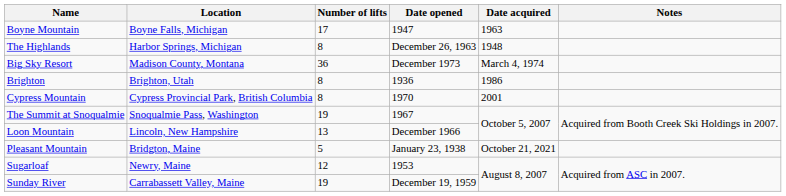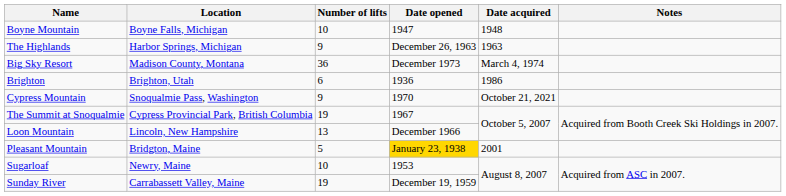 <table class="wikitable sortable">
 <tr>
 <th>Name</th>
 <th>Location</th>
 <th>Number of lifts</th>
 <th>Date opened</th>
 <th>Date acquired</th>
 <th>Notes</th>
 </tr>
 <tr>
 <td><a href='#'>Boyne Mountain</a></td>
 <td><a href='#'>Boyne Falls, Michigan</a></td>
-<td>17</td>
+<td>10</td>
 <td>1947</td>
-<td>1963</td>
+<td>1948</td>
 <td></td>
 </tr>
 <tr>
 <td><a href='#'>The Highlands</a></td>
 <td><a href='#'>Harbor Springs, Michigan</a></td>
-<td>8</td>
+<td>9</td>
 <td>December 26, 1963</td>
-<td>1948</td>
+<td>1963</td>
 <td></td>
 </tr>
 <tr>
 <td><a href='#'>Big Sky Resort</a></td>
 <td><a href='#'>Madison County, Montana</a></td>
 <td>36</td>
 <td>December 1973</td>
 <td>March 4, 1974</td>
 <td></td>
 </tr>
 <tr>
 <td><a href='#'>Brighton</a></td>
 <td><a href='#'>Brighton, Utah</a></td>
-<td>8</td>
+<td>6</td>
 <td>1936</td>
 <td>1986</td>
 <td></td>
 </tr>
 <tr>
 <td><a href='#'>Cypress Mountain</a></td>
-<td><a href='#'>Cypress Provincial Park</a>, <a href='#'>British Columbia</a></td>
-<td>8</td>
+<td><a href='#'>Snoqualmie Pass</a>, <a href='#'>Washington</a></td>
+<td>9</td>
 <td>1970</td>
-<td>2001</td>
+<td>October 21, 2021</td>
 <td></td>
 </tr>
 <tr>
 <td><a href='#'>The Summit at Snoqualmie</a></td>
-<td><a href='#'>Snoqualmie Pass</a>, <a href='#'>Washington</a></td>
+<td><a href='#'>Cypress Provincial Park</a>, <a href='#'>British Columbia</a></td>
 <td>19</td>
 <td>1967</td>
 <td rowspan="2">October 5, 2007</td>
 <td rowspan="2">Acquired from Booth Creek Ski Holdings in 2007.</td>
 </tr>
 <tr>
 <td><a href='#'>Loon Mountain</a></td>
 <td><a href='#'>Lincoln, New Hampshire</a></td>
 <td>13</td>
 <td>December 1966</td>
 </tr>
 <tr>
 <td><a href='#'>Pleasant Mountain</a></td>
 <td><a href='#'>Bridgton, Maine</a></td>
 <td>5</td>
-<td>January 23, 1938</td>
-<td>October 21, 2021</td>
+<td style="background: gold;">January 23, 1938</td>
+<td>2001</td>
 <td></td>
 </tr>
 <tr>
 <td><a href='#'>Sugarloaf</a></td>
 <td><a href='#'>Newry, Maine</a></td>
-<td>12</td>
+<td>10</td>
 <td>1953</td>
 <td rowspan="2">August 8, 2007</td>
 <td rowspan="2">Acquired from <a href='#'>ASC</a> in 2007.</td>
 </tr>
 <tr>
 <td><a href='#'>Sunday River</a></td>
 <td><a href='#'>Carrabassett Valley, Maine</a></td>
 <td>19</td>
 <td>December 19, 1959</td>
 </tr>
 </table>
